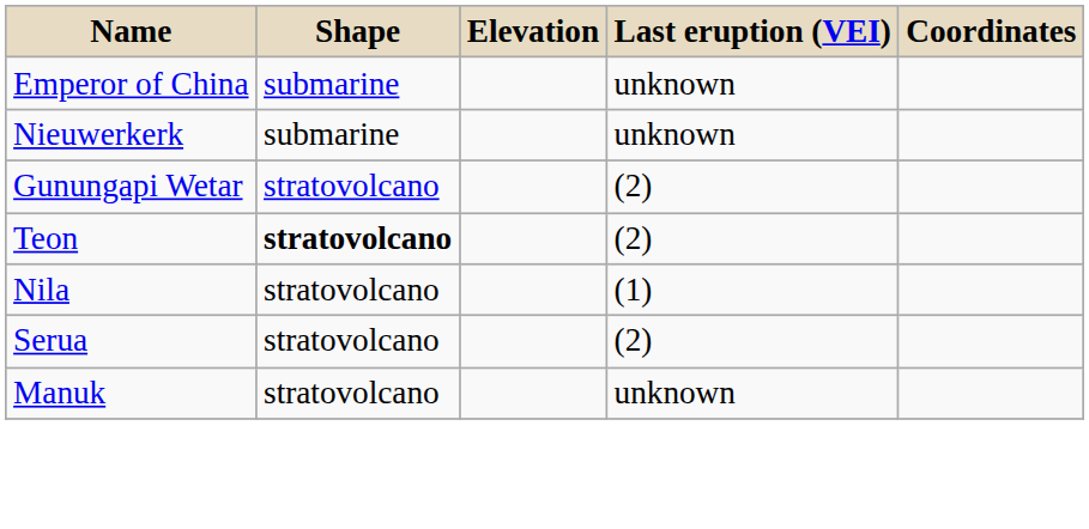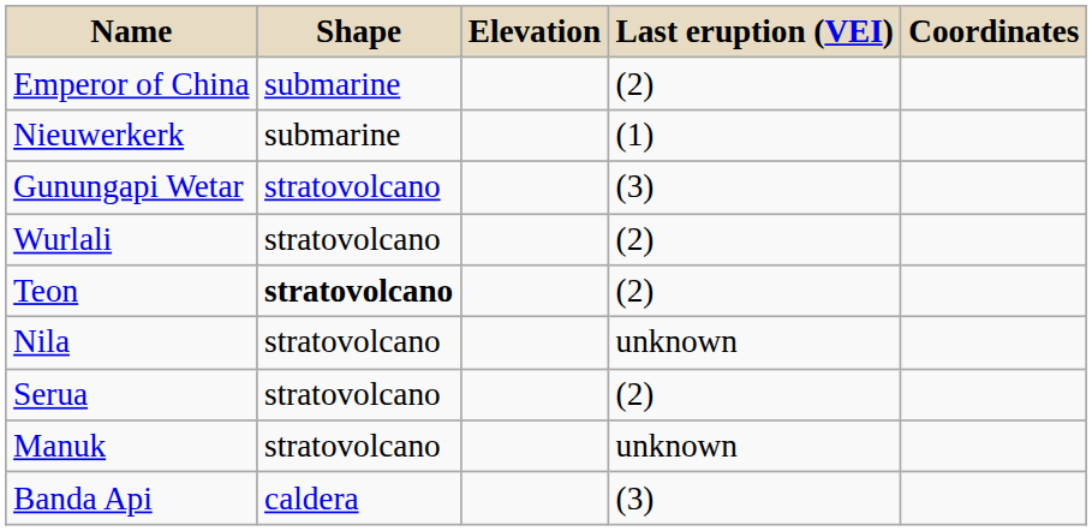 <table class="wikitable sortable">
 <tr>
 <th rowspan=1 style="background-color:#e7dcc3;">Name</th>
 <th rowspan=1 style="background-color:#e7dcc3;">Shape</th>
 <th rowspan=1 style="background-color:#e7dcc3;">Elevation</th>
 <th rowspan=1 style="background-color:#e7dcc3;">Last eruption (<a href='#'>VEI</a>)</th>
 <th rowspan=1 style="background-color:#e7dcc3;">Coordinates</th>
 </tr>
 <tr>
 <td><a href='#'>Emperor of China</a></td>
 <td><a href='#'>submarine</a></td>
 <td align="right"></td>
-<td>unknown</td>
+<td> (2)</td>
 <td></td>
 </tr>
 <tr>
 <td><a href='#'>Nieuwerkerk</a></td>
 <td>submarine</td>
 <td align="right"></td>
-<td>unknown</td>
+<td> (1)</td>
 <td></td>
 </tr>
 <tr>
 <td><a href='#'>Gunungapi Wetar</a></td>
 <td><a href='#'>stratovolcano</a></td>
+<td align="right"></td>
+<td> (3)</td>
+<td></td>
+</tr>
+<tr>
+<td><a href='#'>Wurlali</a></td>
+<td>stratovolcano</td>
 <td align="right"></td>
 <td> (2)</td>
 <td></td>
 </tr>
 <tr>
 <td><a href='#'>Teon</a></td>
 <td><strong>stratovolcano</strong></td>
 <td align="right"></td>
 <td> (2)</td>
 <td></td>
 </tr>
 <tr>
 <td><a href='#'>Nila</a></td>
 <td>stratovolcano</td>
 <td align="right"></td>
-<td> (1)</td>
+<td>unknown</td>
 <td></td>
 </tr>
 <tr>
 <td><a href='#'>Serua</a></td>
 <td>stratovolcano</td>
 <td align="right"></td>
 <td> (2)</td>
 <td></td>
 </tr>
 <tr>
 <td><a href='#'>Manuk</a></td>
 <td>stratovolcano</td>
 <td align="right"></td>
 <td>unknown</td>
 <td></td>
 </tr>
+<tr>
+<td><a href='#'>Banda Api</a></td>
+<td><a href='#'>caldera</a></td>
+<td align="right"></td>
+<td> (3)</td>
+<td></td>
+</tr>
 </table>
